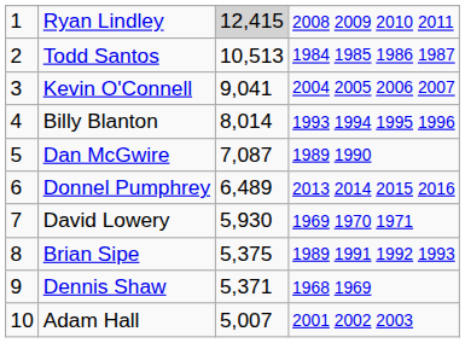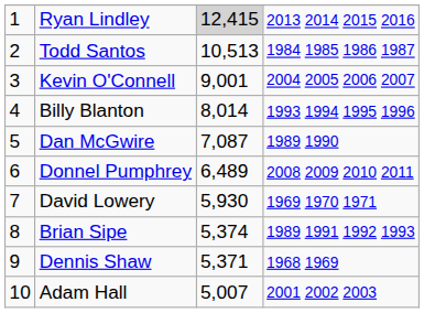 <table class="wikitable">
 <tr>
 </tr>
 <tr>
 <td>1</td>
 <td><a href='#'>Ryan Lindley</a></td>
 <td style="background: lightgrey;"><abbr>12,415</abbr></td>
-<td style="font-size:80%;"><a href='#'>2008</a> <a href='#'>2009</a> <a href='#'>2010</a> <a href='#'>2011</a></td>
+<td style="font-size:80%;"><a href='#'>2013</a> <a href='#'>2014</a> <a href='#'>2015</a> <a href='#'>2016</a></td>
 </tr>
 <tr>
 <td>2</td>
 <td><a href='#'>Todd Santos</a></td>
 <td><abbr>10,513</abbr></td>
 <td style="font-size:80%;"><a href='#'>1984</a> <a href='#'>1985</a> <a href='#'>1986</a> <a href='#'>1987</a></td>
 </tr>
 <tr>
 <td>3</td>
 <td><a href='#'>Kevin O'Connell</a></td>
-<td><abbr>9,041</abbr></td>
+<td><abbr>9,001</abbr></td>
 <td style="font-size:80%;"><a href='#'>2004</a> <a href='#'>2005</a> <a href='#'>2006</a> <a href='#'>2007</a></td>
 </tr>
 <tr>
 <td>4</td>
 <td>Billy Blanton</td>
 <td><abbr>8,014</abbr></td>
 <td style="font-size:80%;"><a href='#'>1993</a> <a href='#'>1994</a> <a href='#'>1995</a> <a href='#'>1996</a></td>
 </tr>
 <tr>
 <td>5</td>
 <td><a href='#'>Dan McGwire</a></td>
 <td><abbr>7,087</abbr></td>
 <td style="font-size:80%;"><a href='#'>1989</a> <a href='#'>1990</a></td>
 </tr>
 <tr>
 <td>6</td>
 <td><a href='#'>Donnel Pumphrey</a></td>
 <td><abbr>6,489</abbr></td>
-<td style="font-size:80%;"><a href='#'>2013</a> <a href='#'>2014</a> <a href='#'>2015</a> <a href='#'>2016</a></td>
+<td style="font-size:80%;"><a href='#'>2008</a> <a href='#'>2009</a> <a href='#'>2010</a> <a href='#'>2011</a></td>
 </tr>
 <tr>
 <td>7</td>
 <td>David Lowery</td>
 <td><abbr>5,930</abbr></td>
 <td style="font-size:80%;"><a href='#'>1969</a> <a href='#'>1970</a> <a href='#'>1971</a></td>
 </tr>
 <tr>
 <td>8</td>
 <td><a href='#'>Brian Sipe</a></td>
-<td><abbr>5,375</abbr></td>
+<td><abbr>5,374</abbr></td>
 <td style="font-size:80%;"><a href='#'>1989</a> <a href='#'>1991</a> <a href='#'>1992</a> <a href='#'>1993</a></td>
 </tr>
 <tr>
 <td>9</td>
 <td><a href='#'>Dennis Shaw</a></td>
 <td><abbr>5,371</abbr></td>
 <td style="font-size:80%;"><a href='#'>1968</a> <a href='#'>1969</a></td>
 </tr>
 <tr>
 <td>10</td>
 <td>Adam Hall</td>
 <td><abbr>5,007</abbr></td>
 <td style="font-size:80%;"><a href='#'>2001</a> <a href='#'>2002</a> <a href='#'>2003</a></td>
 </tr>
 </table>
